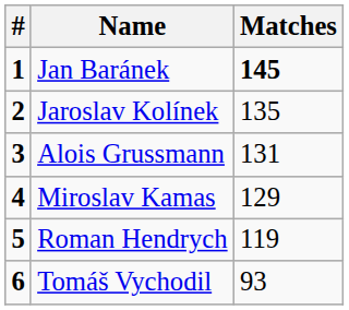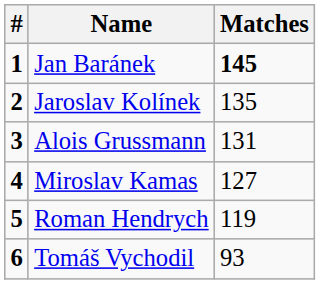 <table class="wikitable">
 <tr>
 <th>#</th>
 <th>Name</th>
 <th>Matches</th>
 </tr>
 <tr>
 <td><strong>1</strong></td>
 <td> <a href='#'>Jan Baránek</a></td>
 <td><strong>145</strong></td>
 </tr>
 <tr>
 <td><strong>2</strong></td>
 <td> <a href='#'>Jaroslav Kolínek</a></td>
 <td>135</td>
 </tr>
 <tr>
 <td><strong>3</strong></td>
 <td> <a href='#'>Alois Grussmann</a></td>
 <td>131</td>
 </tr>
 <tr>
 <td><strong>4</strong></td>
 <td> <a href='#'>Miroslav Kamas</a></td>
-<td>129</td>
+<td>127</td>
 </tr>
 <tr>
 <td><strong>5</strong></td>
 <td> <a href='#'>Roman Hendrych</a></td>
 <td>119</td>
 </tr>
 <tr>
 <td><strong>6</strong></td>
 <td> <a href='#'>Tomáš Vychodil</a></td>
 <td>93</td>
 </tr>
 </table>
